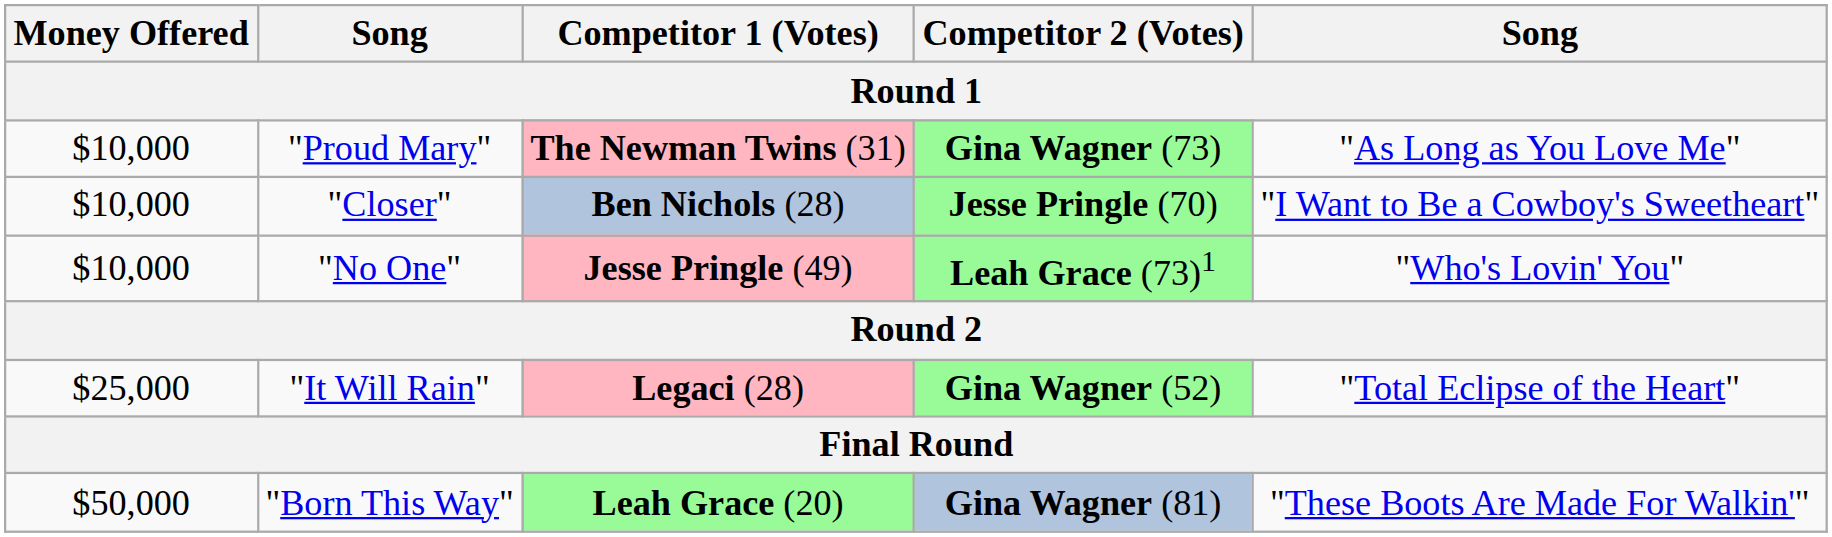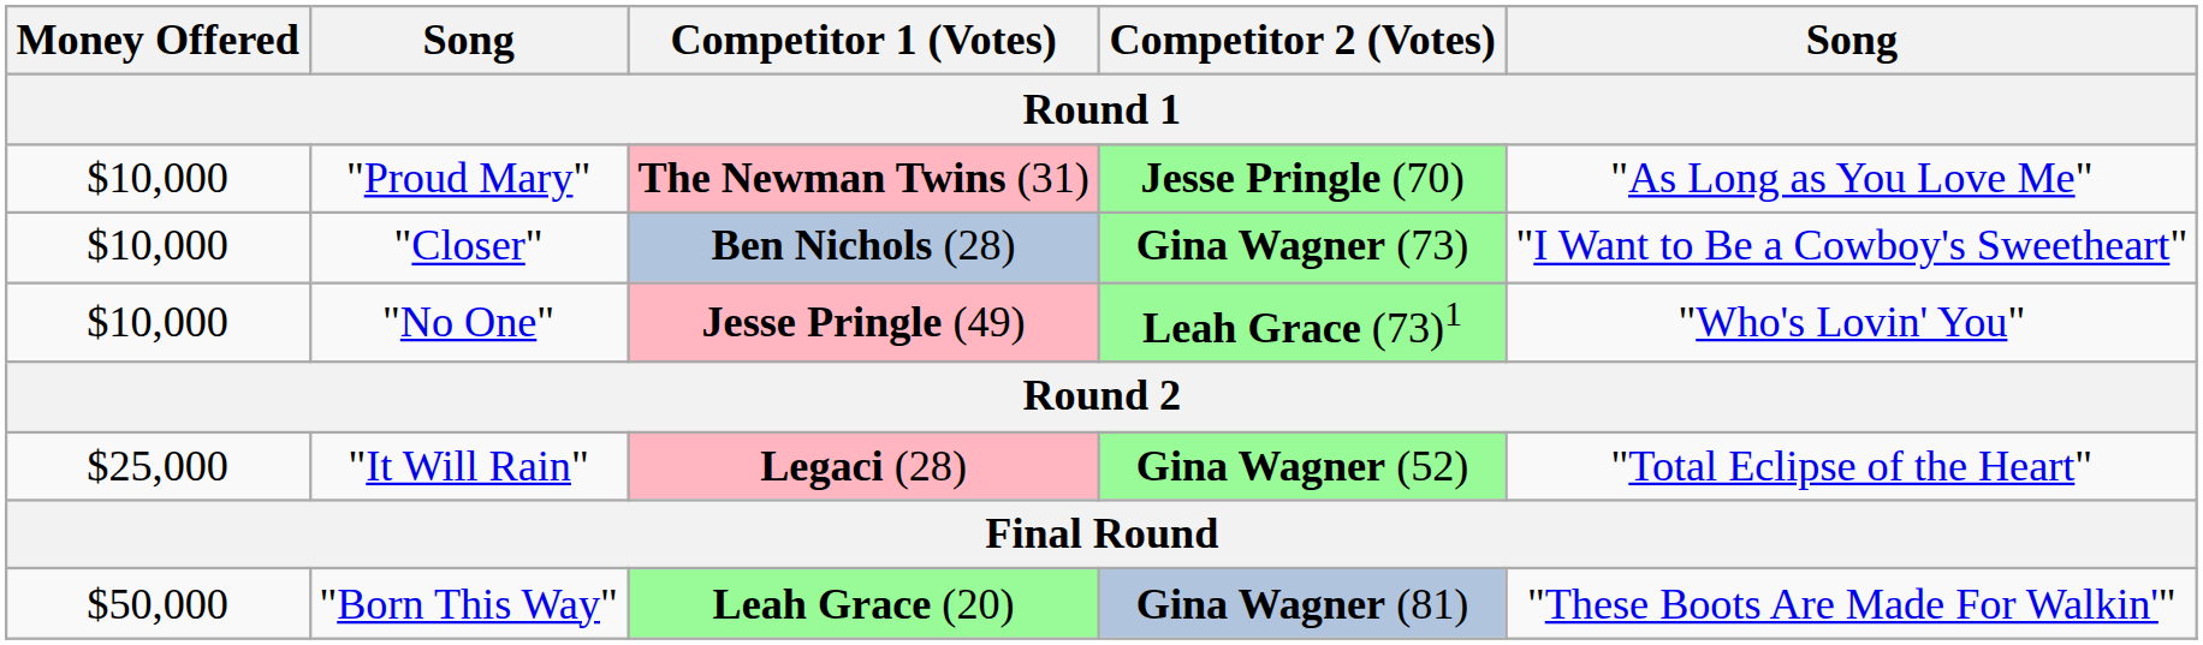 <table class="wikitable sortable" style="text-align: center; width: auto;">
 <tr>
 <th>Money Offered</th>
 <th>Song</th>
 <th>Competitor 1 (Votes)</th>
 <th>Competitor 2 (Votes)</th>
 <th>Song</th>
 </tr>
 <tr>
 <th colspan=5>Round 1</th>
 </tr>
 <tr>
 <td>$10,000</td>
 <td>"<a href='#'>Proud Mary</a>"</td>
 <td style="background:lightpink"><strong>The Newman Twins</strong> (31)</td>
-<td style="background:palegreen"><strong>Gina Wagner</strong> (73)</td>
+<td style="background:palegreen"><strong>Jesse Pringle</strong> (70)</td>
 <td>"<a href='#'>As Long as You Love Me</a>"</td>
 </tr>
 <tr>
 <td>$10,000</td>
 <td>"<a href='#'>Closer</a>"</td>
 <td style="background:lightsteelblue"><strong>Ben Nichols</strong> (28)</td>
-<td style="background:palegreen"><strong>Jesse Pringle</strong> (70)</td>
+<td style="background:palegreen"><strong>Gina Wagner</strong> (73)</td>
 <td>"<a href='#'>I Want to Be a Cowboy's Sweetheart</a>"</td>
 </tr>
 <tr>
 <td>$10,000</td>
 <td>"<a href='#'>No One</a>"</td>
 <td style="background:lightpink"><strong>Jesse Pringle</strong> (49)</td>
 <td style="background:palegreen"><strong>Leah Grace</strong> (73)<sup>1</sup></td>
 <td>"<a href='#'>Who's Lovin' You</a>"</td>
 </tr>
 <tr>
 <th colspan=5>Round 2</th>
 </tr>
 <tr>
 <td>$25,000</td>
 <td>"<a href='#'>It Will Rain</a>"</td>
 <td style="background:lightpink"><strong>Legaci</strong> (28)</td>
 <td style="background:palegreen"><strong>Gina Wagner</strong> (52)</td>
 <td>"<a href='#'>Total Eclipse of the Heart</a>"</td>
 </tr>
 <tr>
 <th colspan=5>Final Round</th>
 </tr>
 <tr>
 <td>$50,000</td>
 <td>"<a href='#'>Born This Way</a>"</td>
 <td style="background:palegreen"><strong>Leah Grace</strong> (20)</td>
 <td style="background:lightsteelblue"><strong>Gina Wagner</strong> (81)</td>
 <td>"<a href='#'>These Boots Are Made For Walkin'</a>"</td>
 </tr>
 </table>
